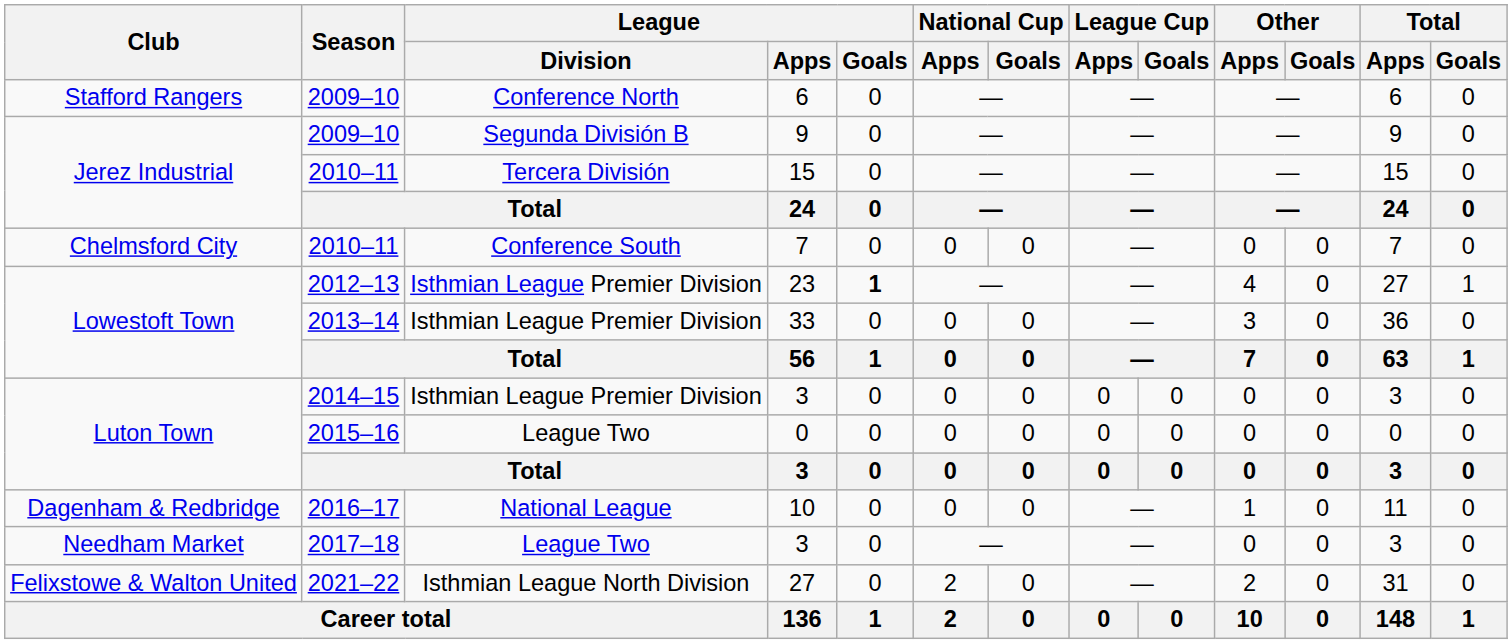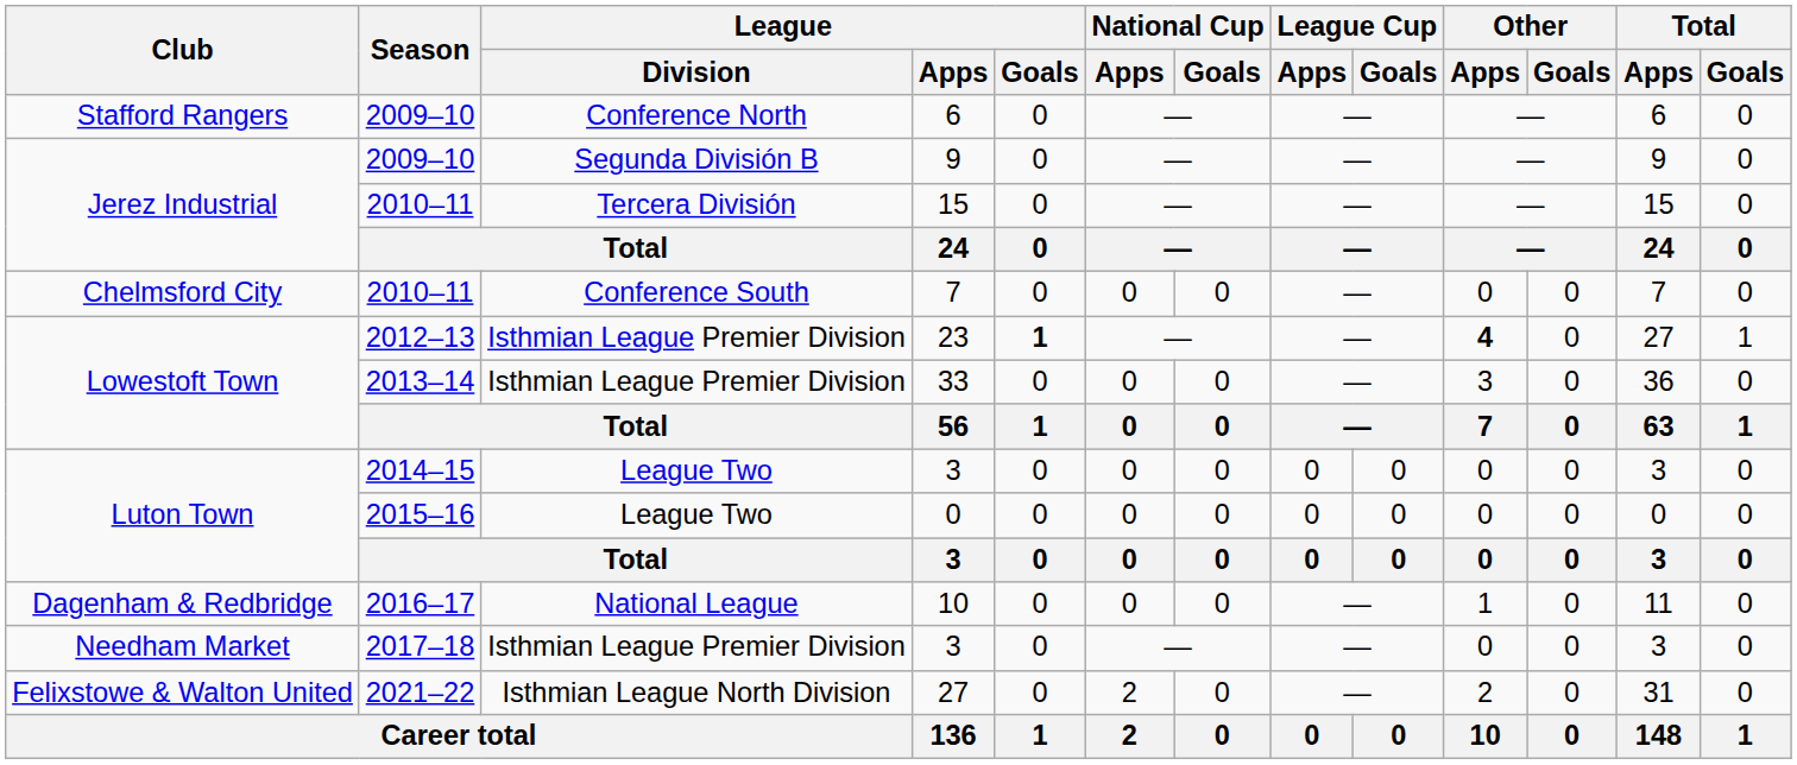 <table class=wikitable style=text-align:center>
 <tr>
 <th rowspan=2>Club</th>
 <th rowspan=2>Season</th>
 <th colspan=3>League</th>
 <th colspan=2>National Cup</th>
 <th colspan=2>League Cup</th>
 <th colspan=2>Other</th>
 <th colspan=2>Total</th>
 </tr>
 <tr>
 <th>Division</th>
 <th>Apps</th>
 <th>Goals</th>
 <th>Apps</th>
 <th>Goals</th>
 <th>Apps</th>
 <th>Goals</th>
 <th>Apps</th>
 <th>Goals</th>
 <th>Apps</th>
 <th>Goals</th>
 </tr>
 <tr>
 <td><a href='#'>Stafford Rangers</a></td>
 <td><a href='#'>2009–10</a></td>
 <td><a href='#'>Conference North</a></td>
 <td>6</td>
 <td>0</td>
 <td colspan=2>—</td>
 <td colspan=2>—</td>
 <td colspan=2>—</td>
 <td>6</td>
 <td>0</td>
 </tr>
 <tr>
 <td rowspan=3><a href='#'>Jerez Industrial</a></td>
 <td><a href='#'>2009–10</a></td>
 <td><a href='#'>Segunda División B</a></td>
 <td>9</td>
 <td>0</td>
 <td colspan=2>—</td>
 <td colspan=2>—</td>
 <td colspan=2>—</td>
 <td>9</td>
 <td>0</td>
 </tr>
 <tr>
 <td><a href='#'>2010–11</a></td>
 <td><a href='#'>Tercera División</a></td>
 <td>15</td>
 <td>0</td>
 <td colspan=2>—</td>
 <td colspan=2>—</td>
 <td colspan=2>—</td>
 <td>15</td>
 <td>0</td>
 </tr>
 <tr>
 <th colspan=2>Total</th>
 <th>24</th>
 <th>0</th>
 <th colspan=2>—</th>
 <th colspan=2>—</th>
 <th colspan=2>—</th>
 <th>24</th>
 <th>0</th>
 </tr>
 <tr>
 <td><a href='#'>Chelmsford City</a></td>
 <td><a href='#'>2010–11</a></td>
 <td><a href='#'>Conference South</a></td>
 <td>7</td>
 <td>0</td>
 <td>0</td>
 <td>0</td>
 <td colspan=2>—</td>
 <td>0</td>
 <td>0</td>
 <td>7</td>
 <td>0</td>
 </tr>
 <tr>
 <td rowspan=3><a href='#'>Lowestoft Town</a></td>
 <td><a href='#'>2012–13</a></td>
 <td><a href='#'>Isthmian League</a> Premier Division</td>
 <td>23</td>
 <td><strong>1</strong></td>
 <td colspan=2>—</td>
 <td colspan=2>—</td>
-<td>4</td>
+<td><strong>4</strong></td>
 <td>0</td>
 <td>27</td>
 <td>1</td>
 </tr>
 <tr>
 <td><a href='#'>2013–14</a></td>
 <td>Isthmian League Premier Division</td>
 <td>33</td>
 <td>0</td>
 <td>0</td>
 <td>0</td>
 <td colspan=2>—</td>
 <td>3</td>
 <td>0</td>
 <td>36</td>
 <td>0</td>
 </tr>
 <tr>
 <th colspan=2>Total</th>
 <th>56</th>
 <th>1</th>
 <th>0</th>
 <th>0</th>
 <th colspan=2>—</th>
 <th>7</th>
 <th>0</th>
 <th>63</th>
 <th>1</th>
 </tr>
 <tr>
 <td rowspan=3><a href='#'>Luton Town</a></td>
 <td><a href='#'>2014–15</a></td>
-<td>Isthmian League Premier Division</td>
+<td><a href='#'>League Two</a></td>
 <td>3</td>
 <td>0</td>
 <td>0</td>
 <td>0</td>
 <td>0</td>
 <td>0</td>
 <td>0</td>
 <td>0</td>
 <td>3</td>
 <td>0</td>
 </tr>
 <tr>
 <td><a href='#'>2015–16</a></td>
 <td>League Two</td>
 <td>0</td>
 <td>0</td>
 <td>0</td>
 <td>0</td>
 <td>0</td>
 <td>0</td>
 <td>0</td>
 <td>0</td>
 <td>0</td>
 <td>0</td>
 </tr>
 <tr>
 <th colspan=2>Total</th>
 <th>3</th>
 <th>0</th>
 <th>0</th>
 <th>0</th>
 <th>0</th>
 <th>0</th>
 <th>0</th>
 <th>0</th>
 <th>3</th>
 <th>0</th>
 </tr>
 <tr>
 <td><a href='#'>Dagenham & Redbridge</a></td>
 <td><a href='#'>2016–17</a></td>
 <td><a href='#'>National League</a></td>
 <td>10</td>
 <td>0</td>
 <td>0</td>
 <td>0</td>
 <td colspan=2>—</td>
 <td>1</td>
 <td>0</td>
 <td>11</td>
 <td>0</td>
 </tr>
 <tr>
 <td><a href='#'>Needham Market</a></td>
 <td><a href='#'>2017–18</a></td>
-<td><a href='#'>League Two</a></td>
+<td>Isthmian League Premier Division</td>
 <td>3</td>
 <td>0</td>
 <td colspan=2>—</td>
 <td colspan=2>—</td>
 <td>0</td>
 <td>0</td>
 <td>3</td>
 <td>0</td>
 </tr>
 <tr>
 <td><a href='#'>Felixstowe & Walton United</a></td>
 <td><a href='#'>2021–22</a></td>
 <td>Isthmian League North Division</td>
 <td>27</td>
 <td>0</td>
 <td>2</td>
 <td>0</td>
 <td colspan=2>—</td>
 <td>2</td>
 <td>0</td>
 <td>31</td>
 <td>0</td>
 </tr>
 <tr>
 <th colspan=3>Career total</th>
 <th>136</th>
 <th>1</th>
 <th>2</th>
 <th>0</th>
 <th>0</th>
 <th>0</th>
 <th>10</th>
 <th>0</th>
 <th>148</th>
 <th>1</th>
 </tr>
 </table>
